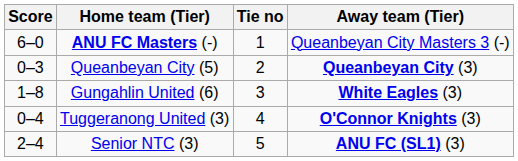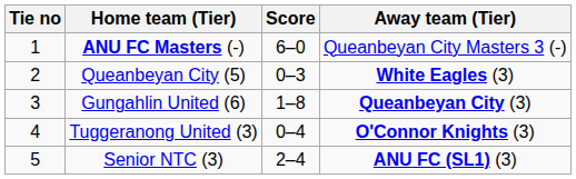 <table class="wikitable" style="text-align:center">
 <tr>
+<th>Tie no</th>
+<th>Home team (Tier)</th>
 <th>Score</th>
-<th>Home team (Tier)</th>
-<th>Tie no</th>
 <th>Away team (Tier)</th>
 </tr>
 <tr>
+<td>1</td>
+<td><strong><a href='#'>ANU FC Masters</a></strong> (-)</td>
 <td>6–0</td>
-<td><strong><a href='#'>ANU FC Masters</a></strong> (-)</td>
-<td>1</td>
 <td><a href='#'>Queanbeyan City Masters 3</a> (-)</td>
 </tr>
 <tr>
+<td>2</td>
+<td><a href='#'>Queanbeyan City</a> (5)</td>
 <td>0–3</td>
-<td><a href='#'>Queanbeyan City</a> (5)</td>
-<td>2</td>
+<td><strong><a href='#'>White Eagles</a></strong> (3)</td>
+</tr>
+<tr>
+<td>3</td>
+<td><a href='#'>Gungahlin United</a> (6)</td>
+<td>1–8</td>
 <td><strong><a href='#'>Queanbeyan City</a></strong> (3)</td>
 </tr>
 <tr>
-<td>1–8</td>
-<td><a href='#'>Gungahlin United</a> (6)</td>
-<td>3</td>
-<td><strong><a href='#'>White Eagles</a></strong> (3)</td>
-</tr>
-<tr>
+<td>4</td>
+<td><a href='#'>Tuggeranong United</a> (3)</td>
 <td>0–4</td>
-<td><a href='#'>Tuggeranong United</a> (3)</td>
-<td>4</td>
 <td><strong><a href='#'>O'Connor Knights</a></strong> (3)</td>
 </tr>
 <tr>
+<td>5</td>
+<td><a href='#'>Senior NTC</a> (3)</td>
 <td>2–4</td>
-<td><a href='#'>Senior NTC</a> (3)</td>
-<td>5</td>
 <td><strong><a href='#'>ANU FC (SL1)</a></strong> (3)</td>
 </tr>
 </table>
